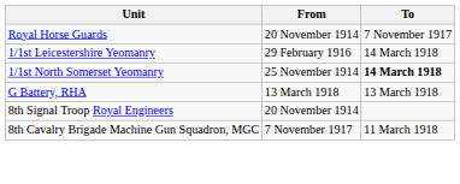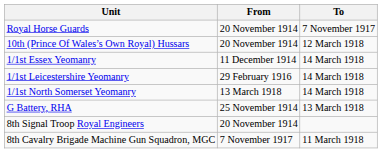 <table class="wikitable">
 <tr>
 <th>Unit</th>
 <th>From</th>
 <th>To</th>
 </tr>
 <tr>
 <td><a href='#'>Royal Horse Guards</a></td>
 <td>20 November 1914</td>
 <td>7 November 1917</td>
 </tr>
 <tr>
+<td><a href='#'>10th (Prince Of Wales’s Own Royal) Hussars</a></td>
+<td>20 November 1914</td>
+<td>12 March 1918</td>
+</tr>
+<tr>
+<td><a href='#'>1/1st Essex Yeomanry</a></td>
+<td>11 December 1914</td>
+<td>14 March 1918</td>
+</tr>
+<tr>
 <td><a href='#'>1/1st Leicestershire Yeomanry</a></td>
 <td>29 February 1916</td>
 <td>14 March 1918</td>
 </tr>
 <tr>
 <td><a href='#'>1/1st North Somerset Yeomanry</a></td>
-<td>25 November 1914</td>
-<td><strong>14 March 1918</strong></td>
+<td>13 March 1918</td>
+<td>14 March 1918</td>
 </tr>
 <tr>
 <td><a href='#'>G Battery, RHA</a></td>
-<td>13 March 1918</td>
+<td>25 November 1914</td>
 <td>13 March 1918</td>
 </tr>
 <tr>
 <td>8th Signal Troop <a href='#'>Royal Engineers</a></td>
 <td>20 November 1914</td>
 <td></td>
 </tr>
 <tr>
 <td>8th Cavalry Brigade Machine Gun Squadron, MGC</td>
 <td>7 November 1917</td>
 <td>11 March 1918</td>
 </tr>
 </table>
